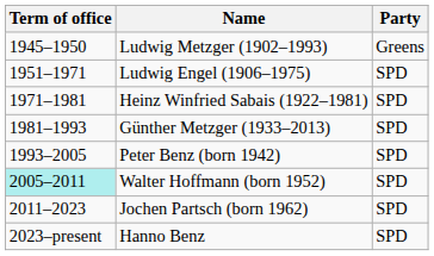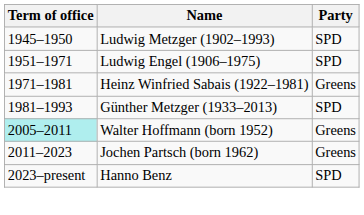 <table class="wikitable">
 <tr>
 <th>Term of office</th>
 <th>Name</th>
 <th>Party</th>
 </tr>
 <tr>
 <td>1945–1950</td>
 <td>Ludwig Metzger (1902–1993)</td>
-<td>Greens</td>
+<td>SPD</td>
 </tr>
 <tr>
 <td>1951–1971</td>
 <td>Ludwig Engel (1906–1975)</td>
 <td>SPD</td>
 </tr>
 <tr>
 <td>1971–1981</td>
 <td>Heinz Winfried Sabais (1922–1981)</td>
-<td>SPD</td>
+<td>Greens</td>
 </tr>
 <tr>
 <td>1981–1993</td>
 <td>Günther Metzger (1933–2013)</td>
 <td>SPD</td>
 </tr>
 <tr>
-<td>1993–2005</td>
-<td>Peter Benz (born 1942)</td>
-<td>SPD</td>
-</tr>
-<tr>
 <td style="background: paleturquoise;">2005–2011</td>
 <td>Walter Hoffmann (born 1952)</td>
-<td>SPD</td>
+<td>Greens</td>
 </tr>
 <tr>
 <td>2011–2023</td>
 <td>Jochen Partsch (born 1962)</td>
-<td>SPD</td>
+<td>Greens</td>
 </tr>
 <tr>
 <td>2023–present</td>
 <td>Hanno Benz</td>
 <td>SPD</td>
 </tr>
 </table>
